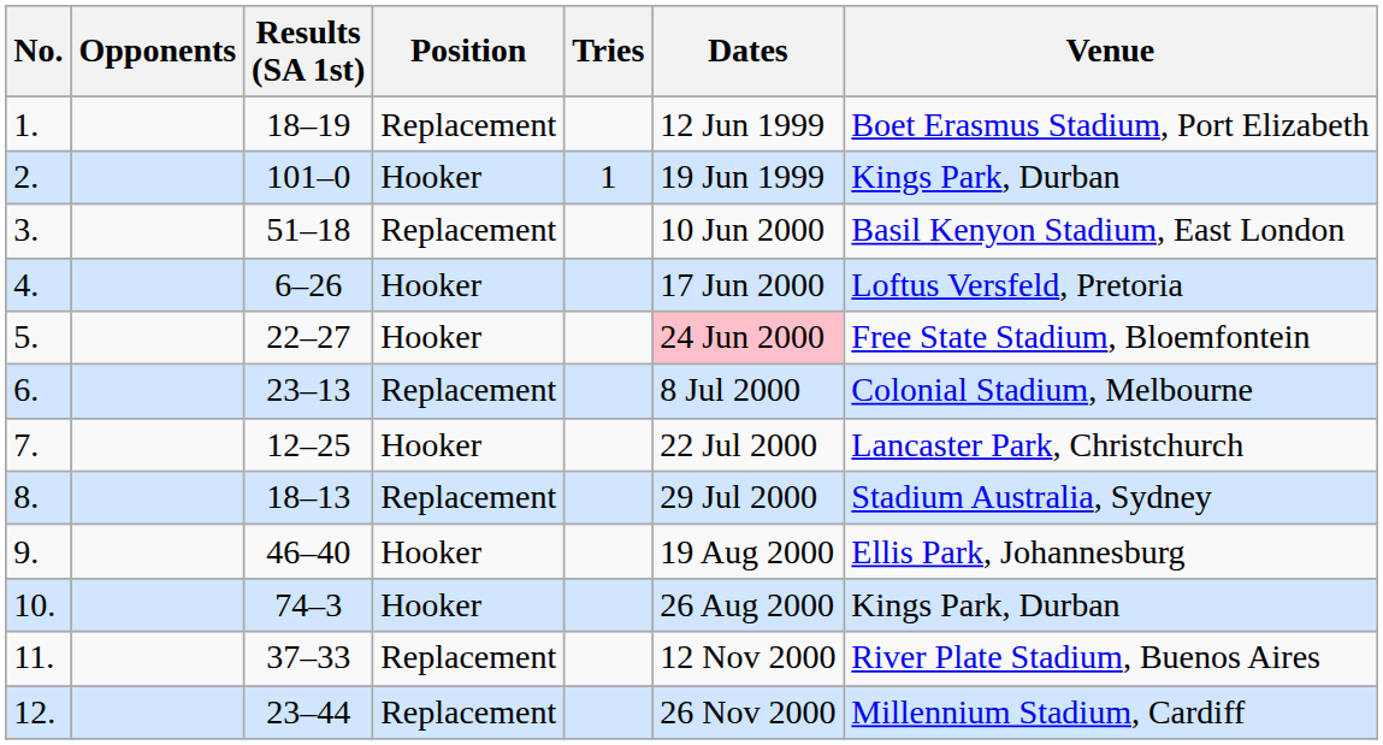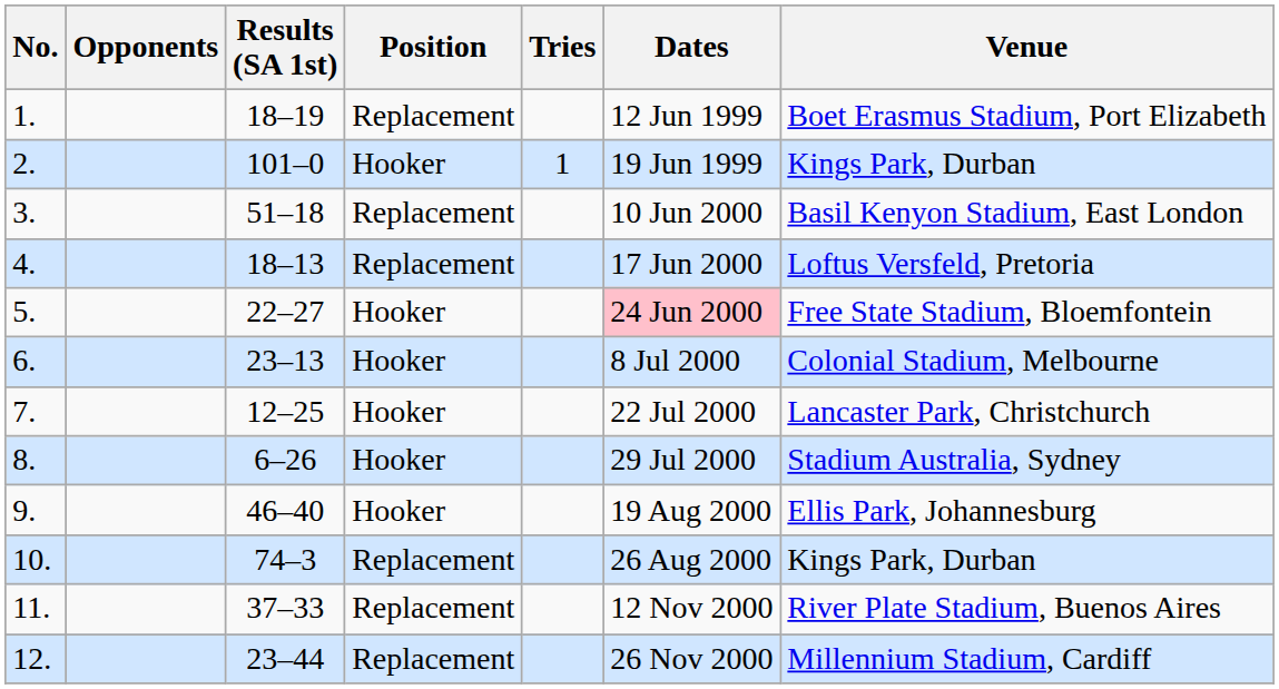 <table class="wikitable sortable">
 <tr>
 <th>No.</th>
 <th>Opponents</th>
 <th>Results<br>(SA 1st)</th>
 <th>Position</th>
 <th>Tries</th>
 <th>Dates</th>
 <th>Venue</th>
 </tr>
 <tr>
 <td>1.</td>
 <td></td>
 <td align="center">18–19</td>
 <td>Replacement</td>
 <td></td>
 <td>12 Jun 1999</td>
 <td><a href='#'>Boet Erasmus Stadium</a>, Port Elizabeth</td>
 </tr>
 <tr style="background: #D0E6FF;">
 <td>2.</td>
 <td></td>
 <td align="center">101–0</td>
 <td>Hooker</td>
 <td align="center">1</td>
 <td>19 Jun 1999</td>
 <td><a href='#'>Kings Park</a>, Durban</td>
 </tr>
 <tr>
 <td>3.</td>
 <td></td>
 <td align="center">51–18</td>
 <td>Replacement</td>
 <td></td>
 <td>10 Jun 2000</td>
 <td><a href='#'>Basil Kenyon Stadium</a>, East London</td>
 </tr>
 <tr style="background: #D0E6FF;">
 <td>4.</td>
 <td></td>
-<td align="center">6–26</td>
-<td>Hooker</td>
+<td align="center">18–13</td>
+<td>Replacement</td>
 <td></td>
 <td>17 Jun 2000</td>
 <td><a href='#'>Loftus Versfeld</a>, Pretoria</td>
 </tr>
 <tr>
 <td>5.</td>
 <td></td>
 <td align="center">22–27</td>
 <td>Hooker</td>
 <td></td>
 <td style="background: pink;">24 Jun 2000</td>
 <td><a href='#'>Free State Stadium</a>, Bloemfontein</td>
 </tr>
 <tr style="background: #D0E6FF;">
 <td>6.</td>
 <td></td>
 <td align="center">23–13</td>
-<td>Replacement</td>
+<td>Hooker</td>
 <td></td>
 <td>8 Jul 2000</td>
 <td><a href='#'>Colonial Stadium</a>, Melbourne</td>
 </tr>
 <tr>
 <td>7.</td>
 <td></td>
 <td align="center">12–25</td>
 <td>Hooker</td>
 <td></td>
 <td>22 Jul 2000</td>
 <td><a href='#'>Lancaster Park</a>, Christchurch</td>
 </tr>
 <tr style="background: #D0E6FF;">
 <td>8.</td>
 <td></td>
-<td align="center">18–13</td>
-<td>Replacement</td>
+<td align="center">6–26</td>
+<td>Hooker</td>
 <td></td>
 <td>29 Jul 2000</td>
 <td><a href='#'>Stadium Australia</a>, Sydney</td>
 </tr>
 <tr>
 <td>9.</td>
 <td></td>
 <td align="center">46–40</td>
 <td>Hooker</td>
 <td></td>
 <td>19 Aug 2000</td>
 <td><a href='#'>Ellis Park</a>, Johannesburg</td>
 </tr>
 <tr style="background: #D0E6FF;">
 <td>10.</td>
 <td></td>
 <td align="center">74–3</td>
-<td>Hooker</td>
+<td>Replacement</td>
 <td></td>
 <td>26 Aug 2000</td>
 <td>Kings Park, Durban</td>
 </tr>
 <tr>
 <td>11.</td>
 <td></td>
 <td align="center">37–33</td>
 <td>Replacement</td>
 <td></td>
 <td>12 Nov 2000</td>
 <td><a href='#'>River Plate Stadium</a>, Buenos Aires</td>
 </tr>
 <tr style="background: #D0E6FF;">
 <td>12.</td>
 <td></td>
 <td align="center">23–44</td>
 <td>Replacement</td>
 <td></td>
 <td>26 Nov 2000</td>
 <td><a href='#'>Millennium Stadium</a>, Cardiff</td>
 </tr>
 </table>
